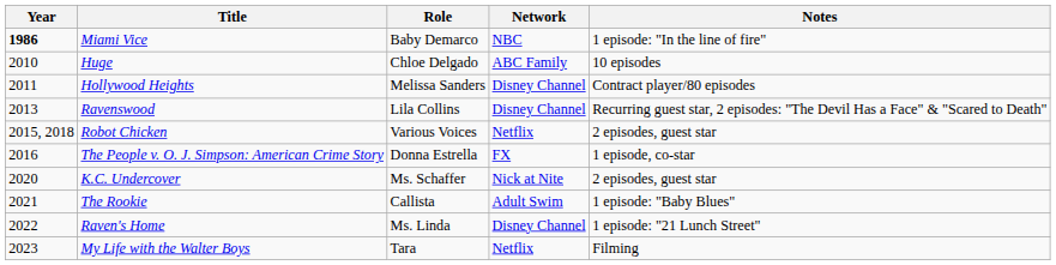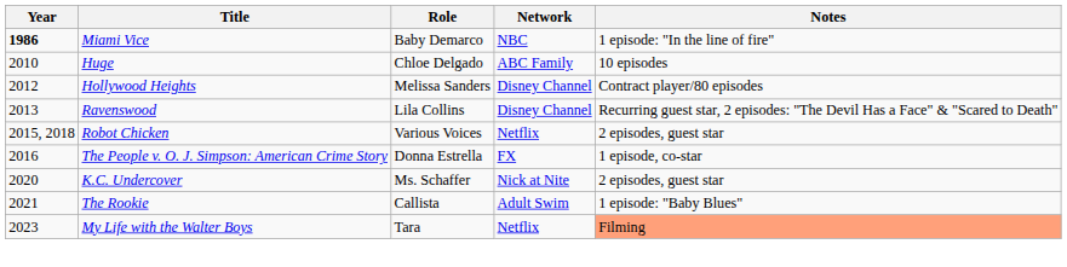 <table class="wikitable sortable">
 <tr>
 <th>Year</th>
 <th>Title</th>
 <th class="unsortable">Role</th>
 <th class="unsortable">Network</th>
 <th class="unsortable">Notes</th>
 </tr>
 <tr>
 <td><strong>1986</strong></td>
 <td><em><a href='#'>Miami Vice</a></em></td>
 <td>Baby Demarco</td>
 <td><a href='#'>NBC</a></td>
 <td>1 episode: "In the line of fire"</td>
 </tr>
 <tr>
 <td>2010</td>
 <td><em><a href='#'>Huge</a></em></td>
 <td>Chloe Delgado</td>
 <td><a href='#'>ABC Family</a></td>
 <td>10 episodes</td>
 </tr>
 <tr>
-<td>2011</td>
+<td>2012</td>
 <td><em><a href='#'>Hollywood Heights</a></em></td>
 <td>Melissa Sanders</td>
 <td><a href='#'>Disney Channel</a></td>
 <td>Contract player/80 episodes</td>
 </tr>
 <tr>
 <td>2013</td>
 <td><em><a href='#'>Ravenswood</a></em></td>
 <td>Lila Collins</td>
 <td><a href='#'>Disney Channel</a></td>
 <td>Recurring guest star, 2 episodes: "The Devil Has a Face" & "Scared to Death"</td>
 </tr>
 <tr>
 <td>2015, 2018</td>
 <td><em><a href='#'>Robot Chicken</a></em></td>
 <td>Various Voices</td>
 <td><a href='#'>Netflix</a></td>
 <td>2 episodes, guest star</td>
 </tr>
 <tr>
 <td>2016</td>
 <td><em><a href='#'>The People v. O. J. Simpson: American Crime Story</a></em></td>
 <td>Donna Estrella</td>
 <td><a href='#'>FX</a></td>
 <td>1 episode, co-star</td>
 </tr>
 <tr>
 <td>2020</td>
 <td><em><a href='#'>K.C. Undercover</a></em></td>
 <td>Ms. Schaffer</td>
 <td><a href='#'>Nick at Nite</a></td>
 <td>2 episodes, guest star</td>
 </tr>
 <tr>
 <td>2021</td>
 <td><em><a href='#'>The Rookie</a></em></td>
 <td>Callista</td>
 <td><a href='#'>Adult Swim</a></td>
 <td>1 episode: "Baby Blues"</td>
 </tr>
 <tr>
-<td>2022</td>
-<td><em><a href='#'>Raven's Home</a></em></td>
-<td>Ms. Linda</td>
-<td><a href='#'>Disney Channel</a></td>
-<td>1 episode: "21 Lunch Street"</td>
-</tr>
-<tr>
 <td>2023</td>
 <td><em><a href='#'>My Life with the Walter Boys</a></em></td>
 <td>Tara</td>
 <td><a href='#'>Netflix</a></td>
-<td>Filming</td>
+<td style="background: lightsalmon;">Filming</td>
 </tr>
 </table>
